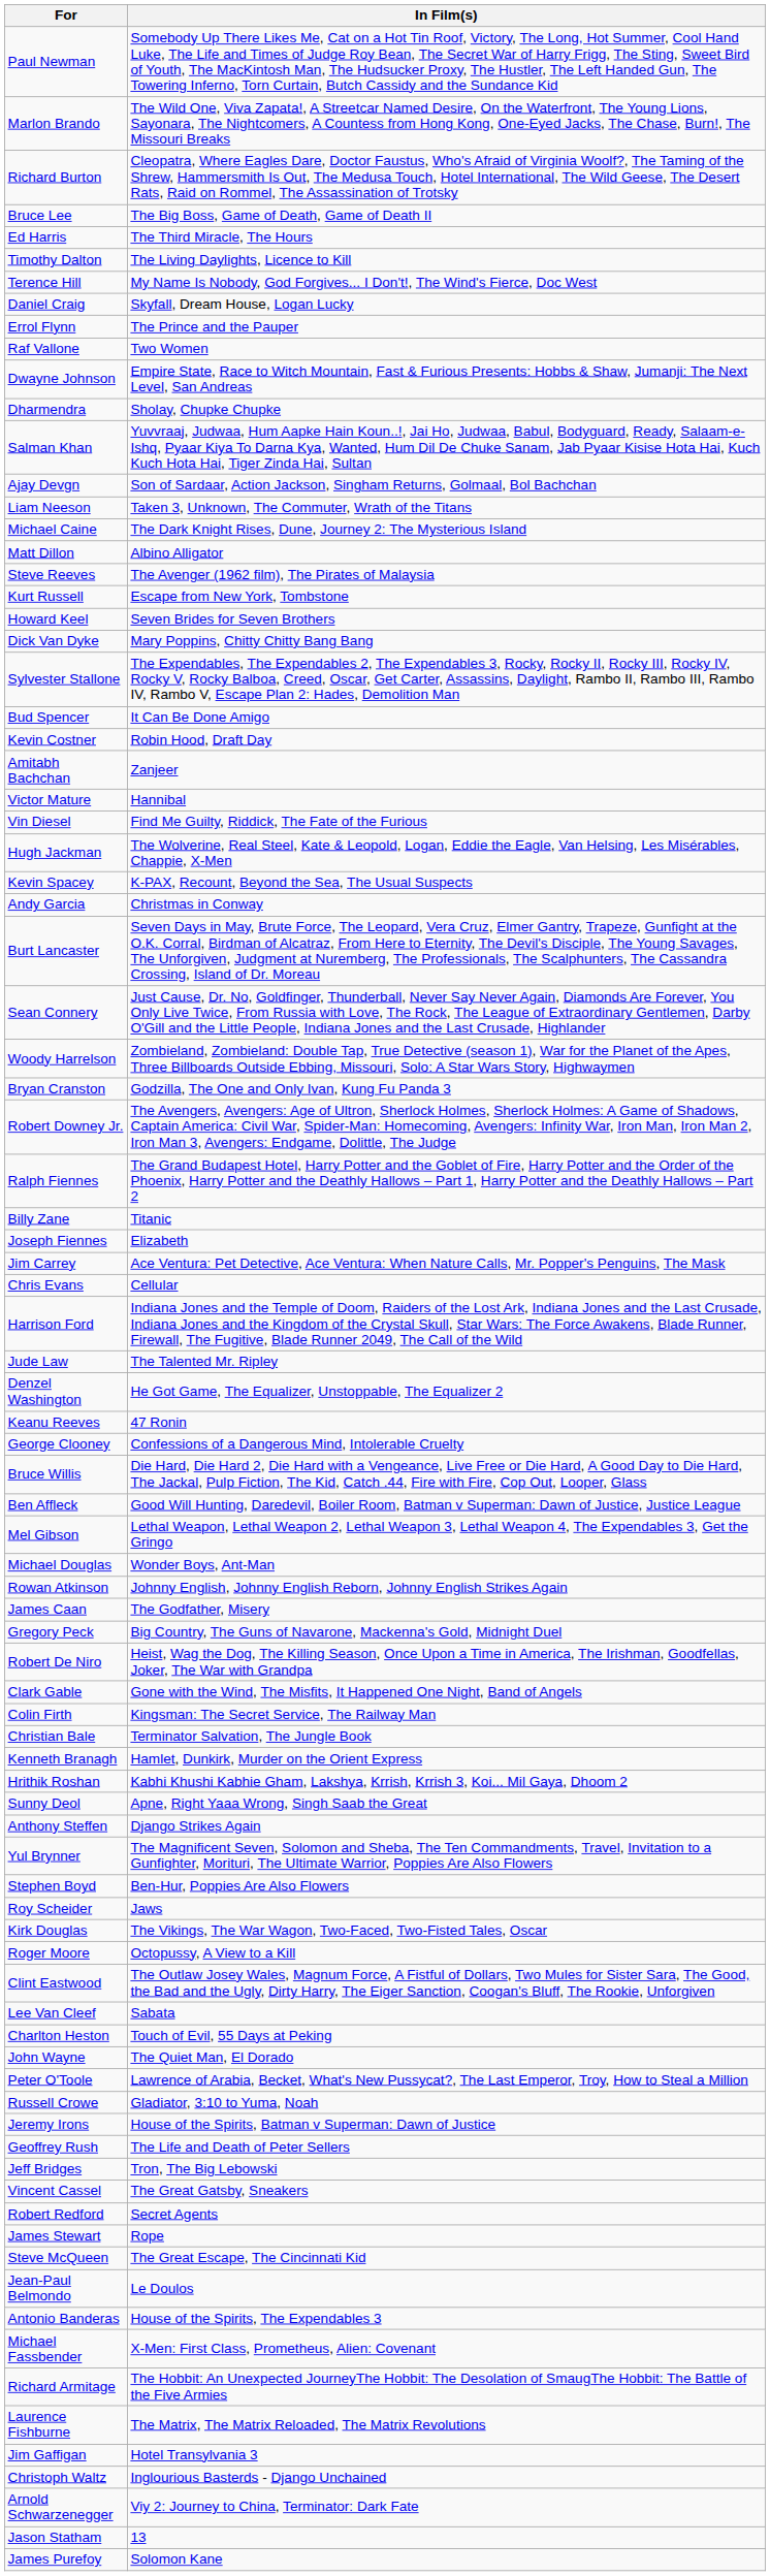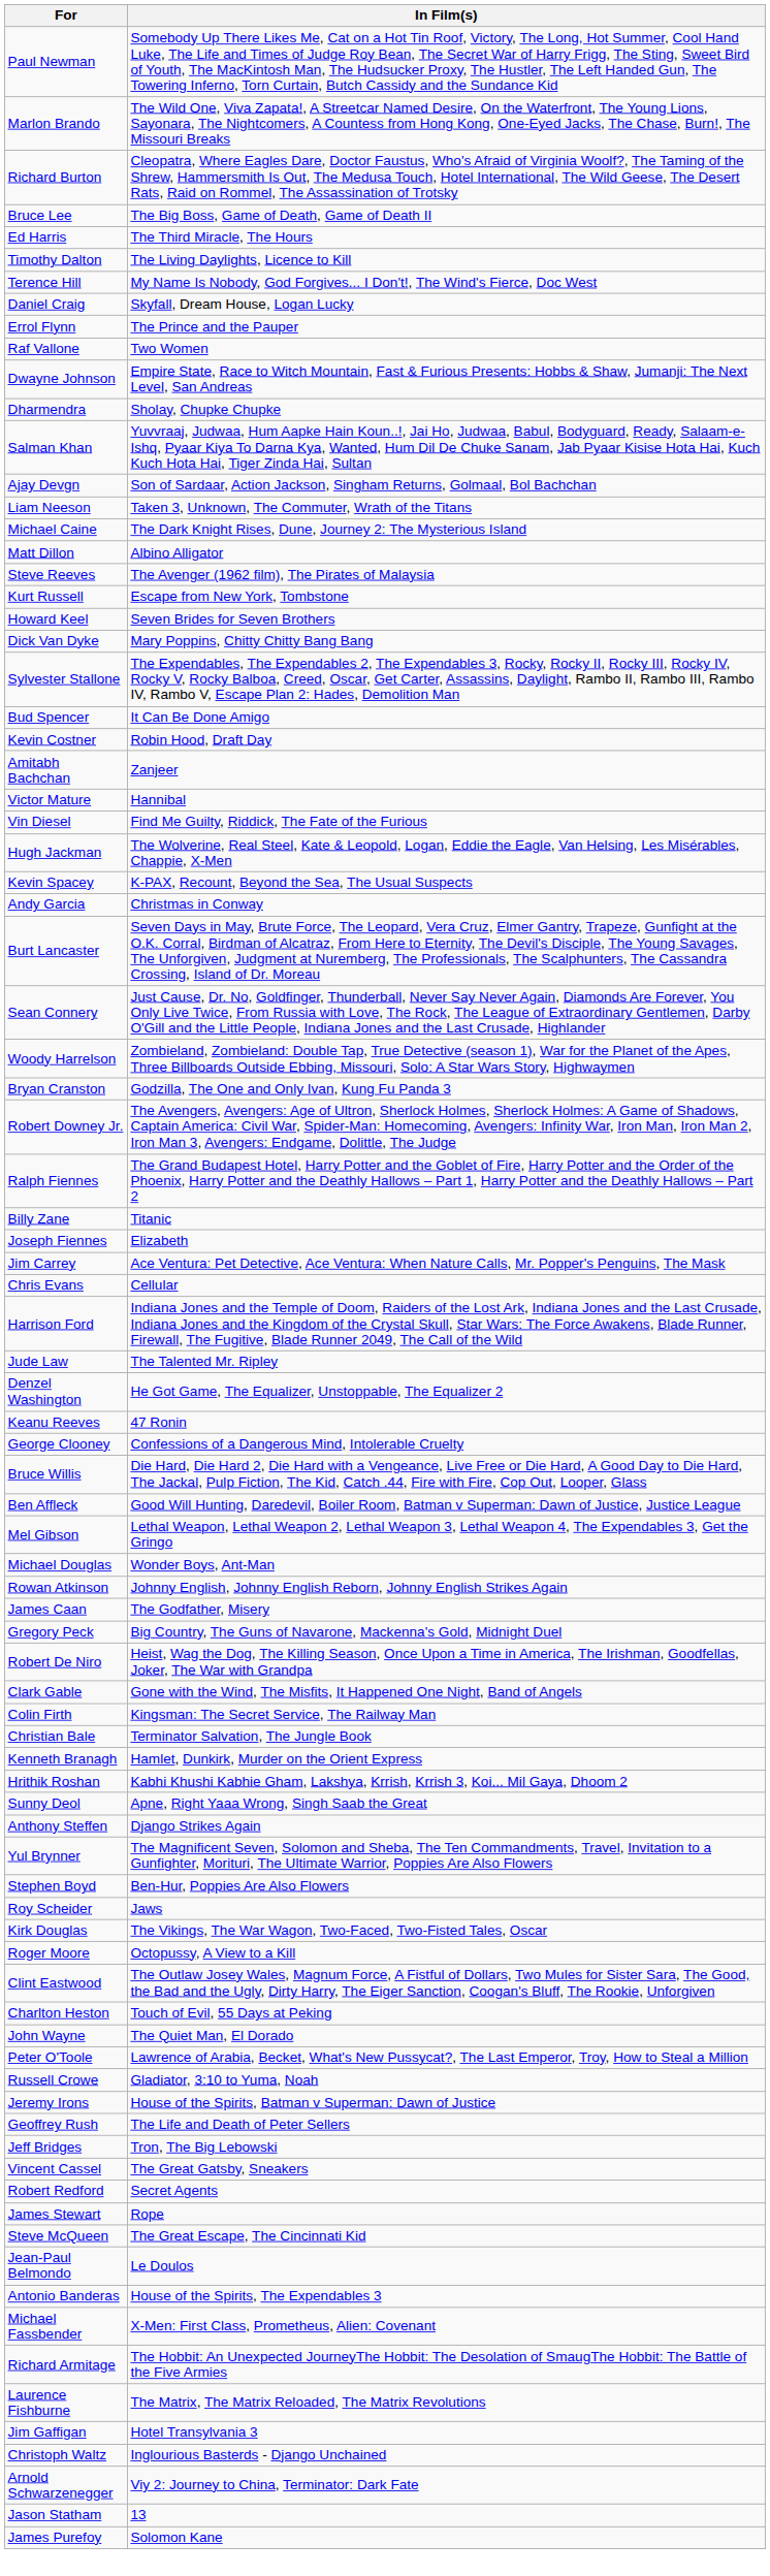 <table class="wikitable">
 <tr>
 <th>For</th>
 <th>In Film(s)</th>
 </tr>
 <tr>
 <td><a href='#'>Paul Newman</a></td>
 <td><a href='#'>Somebody Up There Likes Me</a>, <a href='#'>Cat on a Hot Tin Roof</a>, <a href='#'>Victory</a>, <a href='#'>The Long, Hot Summer</a>, <a href='#'>Cool Hand Luke</a>, <a href='#'>The Life and Times of Judge Roy Bean</a>, <a href='#'>The Secret War of Harry Frigg</a>, <a href='#'>The Sting</a>, <a href='#'>Sweet Bird of Youth</a>, <a href='#'>The MacKintosh Man</a>, <a href='#'>The Hudsucker Proxy</a>, <a href='#'>The Hustler</a>, <a href='#'>The Left Handed Gun</a>, <a href='#'>The Towering Inferno</a>, <a href='#'>Torn Curtain</a>, <a href='#'>Butch Cassidy and the Sundance Kid</a></td>
 </tr>
 <tr>
 <td><a href='#'>Marlon Brando</a></td>
 <td><a href='#'>The Wild One</a>, <a href='#'>Viva Zapata!</a>, <a href='#'>A Streetcar Named Desire</a>, <a href='#'>On the Waterfront</a>, <a href='#'>The Young Lions</a>, <a href='#'>Sayonara</a>, <a href='#'>The Nightcomers</a>, <a href='#'>A Countess from Hong Kong</a>, <a href='#'>One-Eyed Jacks</a>, <a href='#'>The Chase</a>, <a href='#'>Burn!</a>, <a href='#'>The Missouri Breaks</a></td>
 </tr>
 <tr>
 <td><a href='#'>Richard Burton</a></td>
 <td><a href='#'>Cleopatra</a>, <a href='#'>Where Eagles Dare</a>, <a href='#'>Doctor Faustus</a>, <a href='#'>Who's Afraid of Virginia Woolf?</a>, <a href='#'>The Taming of the Shrew</a>, <a href='#'>Hammersmith Is Out</a>, <a href='#'>The Medusa Touch</a>, <a href='#'>Hotel International</a>, <a href='#'>The Wild Geese</a>, <a href='#'>The Desert Rats</a>, <a href='#'>Raid on Rommel</a>, <a href='#'>The Assassination of Trotsky</a></td>
 </tr>
 <tr>
 <td><a href='#'>Bruce Lee</a></td>
 <td><a href='#'>The Big Boss</a>, <a href='#'>Game of Death</a>, <a href='#'>Game of Death II</a></td>
 </tr>
 <tr>
 <td><a href='#'>Ed Harris</a></td>
 <td><a href='#'>The Third Miracle</a>, <a href='#'>The Hours</a></td>
 </tr>
 <tr>
 <td><a href='#'>Timothy Dalton</a></td>
 <td><a href='#'>The Living Daylights</a>, <a href='#'>Licence to Kill</a></td>
 </tr>
 <tr>
 <td><a href='#'>Terence Hill</a></td>
 <td><a href='#'>My Name Is Nobody</a>, <a href='#'>God Forgives... I Don't!</a>, <a href='#'>The Wind's Fierce</a>, <a href='#'>Doc West</a></td>
 </tr>
 <tr>
 <td><a href='#'>Daniel Craig</a></td>
 <td><a href='#'>Skyfall</a>, Dream House, <a href='#'>Logan Lucky</a></td>
 </tr>
 <tr>
 <td><a href='#'>Errol Flynn</a></td>
 <td><a href='#'>The Prince and the Pauper</a></td>
 </tr>
 <tr>
 <td><a href='#'>Raf Vallone</a></td>
 <td><a href='#'>Two Women</a></td>
 </tr>
 <tr>
 <td><a href='#'>Dwayne Johnson</a></td>
 <td><a href='#'>Empire State</a>, <a href='#'>Race to Witch Mountain</a>, <a href='#'>Fast & Furious Presents: Hobbs & Shaw</a>, <a href='#'>Jumanji: The Next Level</a>, <a href='#'>San Andreas</a></td>
 </tr>
 <tr>
 <td><a href='#'>Dharmendra</a></td>
 <td><a href='#'>Sholay</a>, <a href='#'>Chupke Chupke</a></td>
 </tr>
 <tr>
 <td><a href='#'>Salman Khan</a></td>
 <td><a href='#'>Yuvvraaj</a>, <a href='#'>Judwaa</a>, <a href='#'>Hum Aapke Hain Koun..!</a>, <a href='#'>Jai Ho</a>, <a href='#'>Judwaa</a>, <a href='#'>Babul</a>, <a href='#'>Bodyguard</a>, <a href='#'>Ready</a>, <a href='#'>Salaam-e-Ishq</a>, <a href='#'>Pyaar Kiya To Darna Kya</a>, <a href='#'>Wanted</a>, <a href='#'>Hum Dil De Chuke Sanam</a>, <a href='#'>Jab Pyaar Kisise Hota Hai</a>, <a href='#'>Kuch Kuch Hota Hai</a>, <a href='#'>Tiger Zinda Hai</a>, <a href='#'>Sultan</a></td>
 </tr>
 <tr>
 <td><a href='#'>Ajay Devgn</a></td>
 <td><a href='#'>Son of Sardaar</a>, <a href='#'>Action Jackson</a>, <a href='#'>Singham Returns</a>, <a href='#'>Golmaal</a>, <a href='#'>Bol Bachchan</a></td>
 </tr>
 <tr>
 <td><a href='#'>Liam Neeson</a></td>
 <td><a href='#'>Taken 3</a>, <a href='#'>Unknown</a>, <a href='#'>The Commuter</a>, <a href='#'>Wrath of the Titans</a></td>
 </tr>
 <tr>
 <td><a href='#'>Michael Caine</a></td>
 <td><a href='#'>The Dark Knight Rises</a>, <a href='#'>Dune</a>, <a href='#'>Journey 2: The Mysterious Island</a></td>
 </tr>
 <tr>
 <td><a href='#'>Matt Dillon</a></td>
 <td><a href='#'>Albino Alligator</a></td>
 </tr>
 <tr>
 <td><a href='#'>Steve Reeves</a></td>
 <td><a href='#'>The Avenger (1962 film)</a>, <a href='#'>The Pirates of Malaysia</a></td>
 </tr>
 <tr>
 <td><a href='#'>Kurt Russell</a></td>
 <td><a href='#'>Escape from New York</a>, <a href='#'>Tombstone</a></td>
 </tr>
 <tr>
 <td><a href='#'>Howard Keel</a></td>
 <td><a href='#'>Seven Brides for Seven Brothers</a></td>
 </tr>
 <tr>
 <td><a href='#'>Dick Van Dyke</a></td>
 <td><a href='#'>Mary Poppins</a>, <a href='#'>Chitty Chitty Bang Bang</a></td>
 </tr>
 <tr>
 <td><a href='#'>Sylvester Stallone</a></td>
 <td><a href='#'>The Expendables</a>, <a href='#'>The Expendables 2</a>, <a href='#'>The Expendables 3</a>, <a href='#'>Rocky</a>, <a href='#'>Rocky II</a>, <a href='#'>Rocky III</a>, <a href='#'>Rocky IV</a>, <a href='#'>Rocky V</a>, <a href='#'>Rocky Balboa</a>, <a href='#'>Creed</a>, <a href='#'>Oscar</a>, <a href='#'>Get Carter</a>, <a href='#'>Assassins</a>, <a href='#'>Daylight</a>, Rambo II, Rambo III, Rambo IV, Rambo V, <a href='#'>Escape Plan 2: Hades</a>, <a href='#'>Demolition Man</a></td>
 </tr>
 <tr>
 <td><a href='#'>Bud Spencer</a></td>
 <td><a href='#'>It Can Be Done Amigo</a></td>
 </tr>
 <tr>
 <td><a href='#'>Kevin Costner</a></td>
 <td><a href='#'>Robin Hood</a>, <a href='#'>Draft Day</a></td>
 </tr>
 <tr>
 <td><a href='#'>Amitabh Bachchan</a></td>
 <td><a href='#'>Zanjeer</a></td>
 </tr>
 <tr>
 <td><a href='#'>Victor Mature</a></td>
 <td><a href='#'>Hannibal</a></td>
 </tr>
 <tr>
 <td><a href='#'>Vin Diesel</a></td>
 <td><a href='#'>Find Me Guilty</a>, <a href='#'>Riddick</a>, <a href='#'>The Fate of the Furious</a></td>
 </tr>
 <tr>
 <td><a href='#'>Hugh Jackman</a></td>
 <td><a href='#'>The Wolverine</a>, <a href='#'>Real Steel</a>, <a href='#'>Kate & Leopold</a>, <a href='#'>Logan</a>, <a href='#'>Eddie the Eagle</a>, <a href='#'>Van Helsing</a>, <a href='#'>Les Misérables</a>, <a href='#'>Chappie</a>, <a href='#'>X-Men</a></td>
 </tr>
 <tr>
 <td><a href='#'>Kevin Spacey</a></td>
 <td><a href='#'>K-PAX</a>, <a href='#'>Recount</a>, <a href='#'>Beyond the Sea</a>, <a href='#'>The Usual Suspects</a></td>
 </tr>
 <tr>
 <td><a href='#'>Andy Garcia</a></td>
 <td><a href='#'>Christmas in Conway</a></td>
 </tr>
 <tr>
 <td><a href='#'>Burt Lancaster</a></td>
 <td><a href='#'>Seven Days in May</a>, <a href='#'>Brute Force</a>, <a href='#'>The Leopard</a>, <a href='#'>Vera Cruz</a>, <a href='#'>Elmer Gantry</a>, <a href='#'>Trapeze</a>, <a href='#'>Gunfight at the O.K. Corral</a>, <a href='#'>Birdman of Alcatraz</a>, <a href='#'>From Here to Eternity</a>, <a href='#'>The Devil's Disciple</a>, <a href='#'>The Young Savages</a>, <a href='#'>The Unforgiven</a>, <a href='#'>Judgment at Nuremberg</a>, <a href='#'>The Professionals</a>, <a href='#'>The Scalphunters</a>, <a href='#'>The Cassandra Crossing</a>, <a href='#'>Island of Dr. Moreau</a></td>
 </tr>
 <tr>
 <td><a href='#'>Sean Connery</a></td>
 <td><a href='#'>Just Cause</a>, <a href='#'>Dr. No</a>, <a href='#'>Goldfinger</a>, <a href='#'>Thunderball</a>, <a href='#'>Never Say Never Again</a>, <a href='#'>Diamonds Are Forever</a>, <a href='#'>You Only Live Twice</a>, <a href='#'>From Russia with Love</a>, <a href='#'>The Rock</a>, <a href='#'>The League of Extraordinary Gentlemen</a>, <a href='#'>Darby O'Gill and the Little People</a>, <a href='#'>Indiana Jones and the Last Crusade</a>, <a href='#'>Highlander</a></td>
 </tr>
 <tr>
 <td><a href='#'>Woody Harrelson</a></td>
 <td><a href='#'>Zombieland</a>, <a href='#'>Zombieland: Double Tap</a>, <a href='#'>True Detective (season 1)</a>, <a href='#'>War for the Planet of the Apes</a>, <a href='#'>Three Billboards Outside Ebbing, Missouri</a>, <a href='#'>Solo: A Star Wars Story</a>, <a href='#'>Highwaymen</a></td>
 </tr>
 <tr>
 <td><a href='#'>Bryan Cranston</a></td>
 <td><a href='#'>Godzilla</a>, <a href='#'>The One and Only Ivan</a>, <a href='#'>Kung Fu Panda 3</a></td>
 </tr>
 <tr>
 <td><a href='#'>Robert Downey Jr.</a></td>
 <td><a href='#'>The Avengers</a>, <a href='#'>Avengers: Age of Ultron</a>, <a href='#'>Sherlock Holmes</a>, <a href='#'>Sherlock Holmes: A Game of Shadows</a>, <a href='#'>Captain America: Civil War</a>, <a href='#'>Spider-Man: Homecoming</a>, <a href='#'>Avengers: Infinity War</a>, <a href='#'>Iron Man</a>, <a href='#'>Iron Man 2</a>, <a href='#'>Iron Man 3</a>, <a href='#'>Avengers: Endgame</a>, <a href='#'>Dolittle</a>, <a href='#'>The Judge</a></td>
 </tr>
 <tr>
 <td><a href='#'>Ralph Fiennes</a></td>
 <td><a href='#'>The Grand Budapest Hotel</a>, <a href='#'>Harry Potter and the Goblet of Fire</a>, <a href='#'>Harry Potter and the Order of the Phoenix</a>, <a href='#'>Harry Potter and the Deathly Hallows – Part 1</a>, <a href='#'>Harry Potter and the Deathly Hallows – Part 2</a></td>
 </tr>
 <tr>
 <td><a href='#'>Billy Zane</a></td>
 <td><a href='#'>Titanic</a></td>
 </tr>
 <tr>
 <td><a href='#'>Joseph Fiennes</a></td>
 <td><a href='#'>Elizabeth</a></td>
 </tr>
 <tr>
 <td><a href='#'>Jim Carrey</a></td>
 <td><a href='#'>Ace Ventura: Pet Detective</a>, <a href='#'>Ace Ventura: When Nature Calls</a>, <a href='#'>Mr. Popper's Penguins</a>, <a href='#'>The Mask</a></td>
 </tr>
 <tr>
 <td><a href='#'>Chris Evans</a></td>
 <td><a href='#'>Cellular</a></td>
 </tr>
 <tr>
 <td><a href='#'>Harrison Ford</a></td>
 <td><a href='#'>Indiana Jones and the Temple of Doom</a>, <a href='#'>Raiders of the Lost Ark</a>, <a href='#'>Indiana Jones and the Last Crusade</a>, <a href='#'>Indiana Jones and the Kingdom of the Crystal Skull</a>, <a href='#'>Star Wars: The Force Awakens</a>, <a href='#'>Blade Runner</a>, <a href='#'>Firewall</a>, <a href='#'>The Fugitive</a>, <a href='#'>Blade Runner 2049</a>, <a href='#'>The Call of the Wild</a></td>
 </tr>
 <tr>
 <td><a href='#'>Jude Law</a></td>
 <td><a href='#'>The Talented Mr. Ripley</a></td>
 </tr>
 <tr>
 <td><a href='#'>Denzel Washington</a></td>
 <td><a href='#'>He Got Game</a>, <a href='#'>The Equalizer</a>, <a href='#'>Unstoppable</a>, <a href='#'>The Equalizer 2</a></td>
 </tr>
 <tr>
 <td><a href='#'>Keanu Reeves</a></td>
 <td><a href='#'>47 Ronin</a></td>
 </tr>
 <tr>
 <td><a href='#'>George Clooney</a></td>
 <td><a href='#'>Confessions of a Dangerous Mind</a>, <a href='#'>Intolerable Cruelty</a></td>
 </tr>
 <tr>
 <td><a href='#'>Bruce Willis</a></td>
 <td><a href='#'>Die Hard</a>, <a href='#'>Die Hard 2</a>, <a href='#'>Die Hard with a Vengeance</a>, <a href='#'>Live Free or Die Hard</a>, <a href='#'>A Good Day to Die Hard</a>, <a href='#'>The Jackal</a>, <a href='#'>Pulp Fiction</a>, <a href='#'>The Kid</a>, <a href='#'>Catch .44</a>, <a href='#'>Fire with Fire</a>, <a href='#'>Cop Out</a>, <a href='#'>Looper</a>, <a href='#'>Glass</a></td>
 </tr>
 <tr>
 <td><a href='#'>Ben Affleck</a></td>
 <td><a href='#'>Good Will Hunting</a>, <a href='#'>Daredevil</a>, <a href='#'>Boiler Room</a>, <a href='#'>Batman v Superman: Dawn of Justice</a>, <a href='#'>Justice League</a></td>
 </tr>
 <tr>
 <td><a href='#'>Mel Gibson</a></td>
 <td><a href='#'>Lethal Weapon</a>, <a href='#'>Lethal Weapon 2</a>, <a href='#'>Lethal Weapon 3</a>, <a href='#'>Lethal Weapon 4</a>, <a href='#'>The Expendables 3</a>, <a href='#'>Get the Gringo</a></td>
 </tr>
 <tr>
 <td><a href='#'>Michael Douglas</a></td>
 <td><a href='#'>Wonder Boys</a>, <a href='#'>Ant-Man</a></td>
 </tr>
 <tr>
 <td><a href='#'>Rowan Atkinson</a></td>
 <td><a href='#'>Johnny English</a>, <a href='#'>Johnny English Reborn</a>, <a href='#'>Johnny English Strikes Again</a></td>
 </tr>
 <tr>
 <td><a href='#'>James Caan</a></td>
 <td><a href='#'>The Godfather</a>, <a href='#'>Misery</a></td>
 </tr>
 <tr>
 <td><a href='#'>Gregory Peck</a></td>
 <td><a href='#'>Big Country</a>, <a href='#'>The Guns of Navarone</a>, <a href='#'>Mackenna's Gold</a>, <a href='#'>Midnight Duel</a></td>
 </tr>
 <tr>
 <td><a href='#'>Robert De Niro</a></td>
 <td><a href='#'>Heist</a>, <a href='#'>Wag the Dog</a>, <a href='#'>The Killing Season</a>, <a href='#'>Once Upon a Time in America</a>, <a href='#'>The Irishman</a>, <a href='#'>Goodfellas</a>, <a href='#'>Joker</a>, <a href='#'>The War with Grandpa</a></td>
 </tr>
 <tr>
 <td><a href='#'>Clark Gable</a></td>
 <td><a href='#'>Gone with the Wind</a>, <a href='#'>The Misfits</a>, <a href='#'>It Happened One Night</a>, <a href='#'>Band of Angels</a></td>
 </tr>
 <tr>
 <td><a href='#'>Colin Firth</a></td>
 <td><a href='#'>Kingsman: The Secret Service</a>, <a href='#'>The Railway Man</a></td>
 </tr>
 <tr>
 <td><a href='#'>Christian Bale</a></td>
 <td><a href='#'>Terminator Salvation</a>, <a href='#'>The Jungle Book</a></td>
 </tr>
 <tr>
 <td><a href='#'>Kenneth Branagh</a></td>
 <td><a href='#'>Hamlet</a>, <a href='#'>Dunkirk</a>, <a href='#'>Murder on the Orient Express</a></td>
 </tr>
 <tr>
 <td><a href='#'>Hrithik Roshan</a></td>
 <td><a href='#'>Kabhi Khushi Kabhie Gham</a>, <a href='#'>Lakshya</a>, <a href='#'>Krrish</a>, <a href='#'>Krrish 3</a>, <a href='#'>Koi... Mil Gaya</a>, <a href='#'>Dhoom 2</a></td>
 </tr>
 <tr>
 <td><a href='#'>Sunny Deol</a></td>
 <td><a href='#'>Apne</a>, <a href='#'>Right Yaaa Wrong</a>, <a href='#'>Singh Saab the Great</a></td>
 </tr>
 <tr>
 <td><a href='#'>Anthony Steffen</a></td>
 <td><a href='#'>Django Strikes Again</a></td>
 </tr>
 <tr>
 <td><a href='#'>Yul Brynner</a></td>
 <td><a href='#'>The Magnificent Seven</a>, <a href='#'>Solomon and Sheba</a>, <a href='#'>The Ten Commandments</a>, <a href='#'>Travel</a>, <a href='#'>Invitation to a Gunfighter</a>, <a href='#'>Morituri</a>, <a href='#'>The Ultimate Warrior</a>, <a href='#'>Poppies Are Also Flowers</a></td>
 </tr>
 <tr>
 <td><a href='#'>Stephen Boyd</a></td>
 <td><a href='#'>Ben-Hur</a>, <a href='#'>Poppies Are Also Flowers</a></td>
 </tr>
 <tr>
 <td><a href='#'>Roy Scheider</a></td>
 <td><a href='#'>Jaws</a></td>
 </tr>
 <tr>
 <td><a href='#'>Kirk Douglas</a></td>
 <td><a href='#'>The Vikings</a>, <a href='#'>The War Wagon</a>, <a href='#'>Two-Faced</a>, <a href='#'>Two-Fisted Tales</a>, <a href='#'>Oscar</a></td>
 </tr>
 <tr>
 <td><a href='#'>Roger Moore</a></td>
 <td><a href='#'>Octopussy</a>, <a href='#'>A View to a Kill</a></td>
 </tr>
 <tr>
 <td><a href='#'>Clint Eastwood</a></td>
 <td><a href='#'>The Outlaw Josey Wales</a>, <a href='#'>Magnum Force</a>, <a href='#'>A Fistful of Dollars</a>, <a href='#'>Two Mules for Sister Sara</a>, <a href='#'>The Good, the Bad and the Ugly</a>, <a href='#'>Dirty Harry</a>, <a href='#'>The Eiger Sanction</a>, <a href='#'>Coogan's Bluff</a>, <a href='#'>The Rookie</a>, <a href='#'>Unforgiven</a></td>
 </tr>
 <tr>
-<td><a href='#'>Lee Van Cleef</a></td>
-<td><a href='#'>Sabata</a></td>
-</tr>
-<tr>
 <td><a href='#'>Charlton Heston</a></td>
 <td><a href='#'>Touch of Evil</a>, <a href='#'>55 Days at Peking</a></td>
 </tr>
 <tr>
 <td><a href='#'>John Wayne</a></td>
 <td><a href='#'>The Quiet Man</a>, <a href='#'>El Dorado</a></td>
 </tr>
 <tr>
 <td><a href='#'>Peter O'Toole</a></td>
 <td><a href='#'>Lawrence of Arabia</a>, <a href='#'>Becket</a>, <a href='#'>What's New Pussycat?</a>, <a href='#'>The Last Emperor</a>, <a href='#'>Troy</a>, <a href='#'>How to Steal a Million</a></td>
 </tr>
 <tr>
 <td><a href='#'>Russell Crowe</a></td>
 <td><a href='#'>Gladiator</a>, <a href='#'>3:10 to Yuma</a>, <a href='#'>Noah</a></td>
 </tr>
 <tr>
 <td><a href='#'>Jeremy Irons</a></td>
 <td><a href='#'>House of the Spirits</a>, <a href='#'>Batman v Superman: Dawn of Justice</a></td>
 </tr>
 <tr>
 <td><a href='#'>Geoffrey Rush</a></td>
 <td><a href='#'>The Life and Death of Peter Sellers</a></td>
 </tr>
 <tr>
 <td><a href='#'>Jeff Bridges</a></td>
 <td><a href='#'>Tron</a>, <a href='#'>The Big Lebowski</a></td>
 </tr>
 <tr>
 <td><a href='#'>Vincent Cassel</a></td>
 <td><a href='#'>The Great Gatsby</a>, <a href='#'>Sneakers</a></td>
 </tr>
 <tr>
 <td><a href='#'>Robert Redford</a></td>
 <td><a href='#'>Secret Agents</a></td>
 </tr>
 <tr>
 <td><a href='#'>James Stewart</a></td>
 <td><a href='#'>Rope</a></td>
 </tr>
 <tr>
 <td><a href='#'>Steve McQueen</a></td>
 <td><a href='#'>The Great Escape</a>, <a href='#'>The Cincinnati Kid</a></td>
 </tr>
 <tr>
 <td><a href='#'>Jean-Paul Belmondo</a></td>
 <td><a href='#'>Le Doulos</a></td>
 </tr>
 <tr>
 <td><a href='#'>Antonio Banderas</a></td>
 <td><a href='#'>House of the Spirits</a>, <a href='#'>The Expendables 3</a></td>
 </tr>
 <tr>
 <td><a href='#'>Michael Fassbender</a></td>
 <td><a href='#'>X-Men: First Class</a>, <a href='#'>Prometheus</a>, <a href='#'>Alien: Covenant</a></td>
 </tr>
 <tr>
 <td><a href='#'>Richard Armitage</a></td>
 <td><a href='#'>The Hobbit: An Unexpected Journey</a><a href='#'>The Hobbit: The Desolation of Smaug</a><a href='#'>The Hobbit: The Battle of the Five Armies</a></td>
 </tr>
 <tr>
 <td><a href='#'>Laurence Fishburne</a></td>
 <td><a href='#'>The Matrix</a>, <a href='#'>The Matrix Reloaded</a>, <a href='#'>The Matrix Revolutions</a></td>
 </tr>
 <tr>
 <td><a href='#'>Jim Gaffigan</a></td>
 <td><a href='#'>Hotel Transylvania 3</a></td>
 </tr>
 <tr>
 <td><a href='#'>Christoph Waltz</a></td>
 <td><a href='#'>Inglourious Basterds</a> - <a href='#'>Django Unchained</a></td>
 </tr>
 <tr>
 <td><a href='#'>Arnold Schwarzenegger</a></td>
 <td><a href='#'>Viy 2: Journey to China</a>, <a href='#'>Terminator: Dark Fate</a></td>
 </tr>
 <tr>
 <td><a href='#'>Jason Statham</a></td>
 <td><a href='#'>13</a></td>
 </tr>
 <tr>
 <td><a href='#'>James Purefoy</a></td>
 <td><a href='#'>Solomon Kane</a></td>
 </tr>
 </table>
